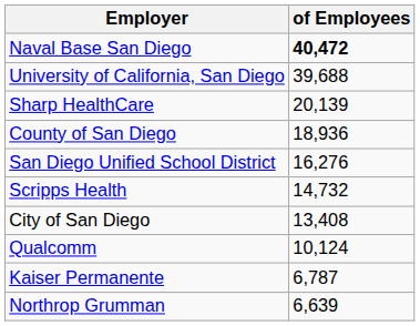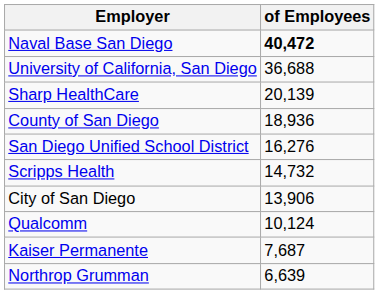 <table class="wikitable sortable">
 <tr>
 <th>Employer</th>
 <th> of Employees</th>
 </tr>
 <tr>
 <td><a href='#'>Naval Base San Diego</a></td>
 <td><strong>40,472</strong></td>
 </tr>
 <tr>
 <td><a href='#'>University of California, San Diego</a></td>
-<td>39,688</td>
+<td>36,688</td>
 </tr>
 <tr>
 <td><a href='#'>Sharp HealthCare</a></td>
 <td>20,139</td>
 </tr>
 <tr>
 <td><a href='#'>County of San Diego</a></td>
 <td>18,936</td>
 </tr>
 <tr>
 <td><a href='#'>San Diego Unified School District</a></td>
 <td>16,276</td>
 </tr>
 <tr>
 <td><a href='#'>Scripps Health</a></td>
 <td>14,732</td>
 </tr>
 <tr>
 <td>City of San Diego</td>
-<td>13,408</td>
+<td>13,906</td>
 </tr>
 <tr>
 <td><a href='#'>Qualcomm</a></td>
 <td>10,124</td>
 </tr>
 <tr>
 <td><a href='#'>Kaiser Permanente</a></td>
-<td>6,787</td>
+<td>7,687</td>
 </tr>
 <tr>
 <td><a href='#'>Northrop Grumman</a></td>
 <td>6,639</td>
 </tr>
 </table>
